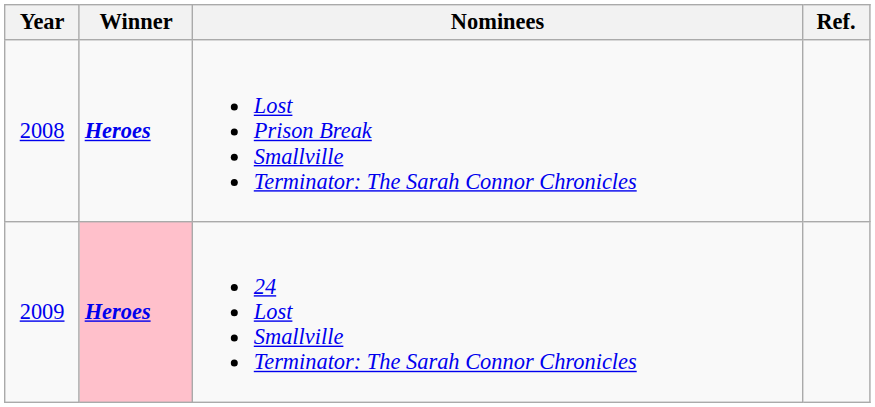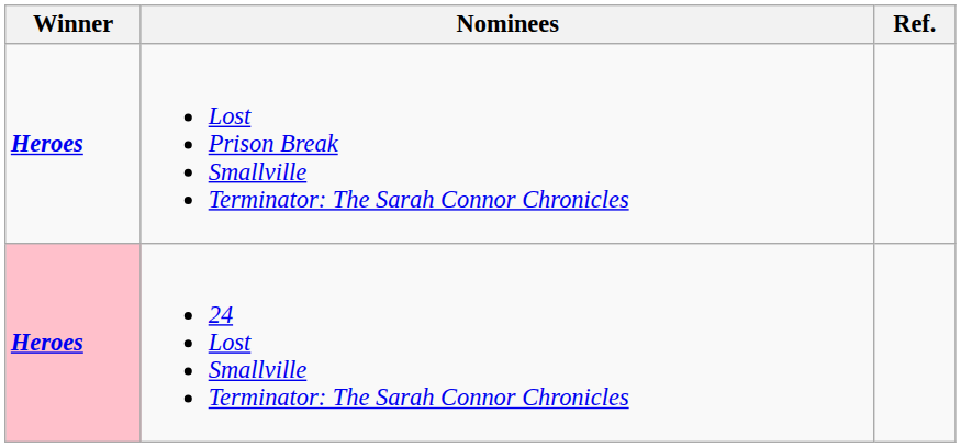 <table class="wikitable" width=70%>
 <tr>
-<th>Year</th>
 <th>Winner</th>
 <th>Nominees</th>
 <th>Ref.</th>
 </tr>
 <tr>
-<td align="center"><a href='#'>2008</a></td>
 <td><strong><em><a href='#'>Heroes</a></em></strong></td>
 <td><br><ul><li><em><a href='#'>Lost</a></em></li><li><em><a href='#'>Prison Break</a></em></li><li><em><a href='#'>Smallville</a></em></li><li><em><a href='#'>Terminator: The Sarah Connor Chronicles</a></em></li></ul></td>
 <td align="center"></td>
 </tr>
 <tr>
-<td align="center"><a href='#'>2009</a></td>
 <td style="background: pink;"><strong><em><a href='#'>Heroes</a></em></strong></td>
 <td><br><ul><li><em><a href='#'>24</a></em></li><li><em><a href='#'>Lost</a></em></li><li><em><a href='#'>Smallville</a></em></li><li><em><a href='#'>Terminator: The Sarah Connor Chronicles</a></em></li></ul></td>
 <td align="center"></td>
 </tr>
 </table>
